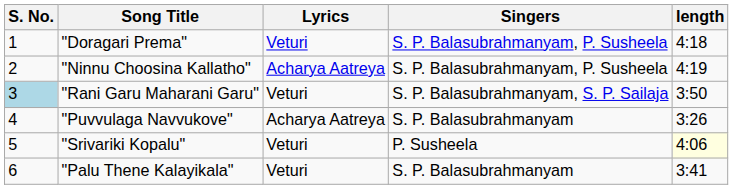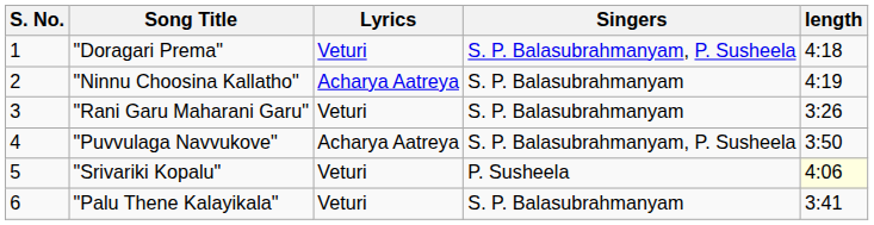 <table class="wikitable">
 <tr>
 <th>S. No.</th>
 <th>Song Title</th>
 <th>Lyrics</th>
 <th>Singers</th>
 <th>length</th>
 </tr>
 <tr>
 <td>1</td>
 <td>"Doragari Prema"</td>
 <td><a href='#'>Veturi</a></td>
 <td><a href='#'>S. P. Balasubrahmanyam</a>, <a href='#'>P. Susheela</a></td>
 <td>4:18</td>
 </tr>
 <tr>
 <td>2</td>
 <td>"Ninnu Choosina Kallatho"</td>
 <td><a href='#'>Acharya Aatreya</a></td>
-<td>S. P. Balasubrahmanyam, P. Susheela</td>
+<td>S. P. Balasubrahmanyam</td>
 <td>4:19</td>
 </tr>
 <tr>
-<td style="background: lightblue;">3</td>
+<td>3</td>
 <td>"Rani Garu Maharani Garu"</td>
 <td>Veturi</td>
-<td>S. P. Balasubrahmanyam, <a href='#'>S. P. Sailaja</a></td>
-<td>3:50</td>
+<td>S. P. Balasubrahmanyam</td>
+<td>3:26</td>
 </tr>
 <tr>
 <td>4</td>
 <td>"Puvvulaga Navvukove"</td>
 <td>Acharya Aatreya</td>
-<td>S. P. Balasubrahmanyam</td>
-<td>3:26</td>
+<td>S. P. Balasubrahmanyam, P. Susheela</td>
+<td>3:50</td>
 </tr>
 <tr>
 <td>5</td>
 <td>"Srivariki Kopalu"</td>
 <td>Veturi</td>
 <td>P. Susheela</td>
 <td style="background: lightyellow;">4:06</td>
 </tr>
 <tr>
 <td>6</td>
 <td>"Palu Thene Kalayikala"</td>
 <td>Veturi</td>
 <td>S. P. Balasubrahmanyam</td>
 <td>3:41</td>
 </tr>
 </table>
